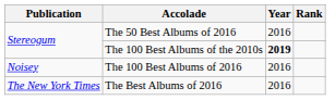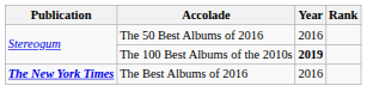 <table class="sortable wikitable">
 <tr>
 <th>Publication</th>
 <th>Accolade</th>
 <th>Year</th>
 <th>Rank</th>
 </tr>
 <tr>
 <td rowspan="2"><em><a href='#'>Stereogum</a></em></td>
 <td>The 50 Best Albums of 2016</td>
 <td>2016</td>
 <td></td>
 </tr>
 <tr>
 <td>The 100 Best Albums of the 2010s</td>
 <td><strong>2019</strong></td>
 <td></td>
 </tr>
 <tr>
-<td><em><a href='#'>Noisey</a></em></td>
-<td>The 100 Best Albums of 2016</td>
-<td>2016</td>
-<td></td>
-</tr>
-<tr>
-<td><em><a href='#'>The New York Times</a></em></td>
+<td><strong><em><a href='#'>The New York Times</a></em></strong></td>
 <td>The Best Albums of 2016</td>
 <td>2016</td>
 <td></td>
 </tr>
 </table>
